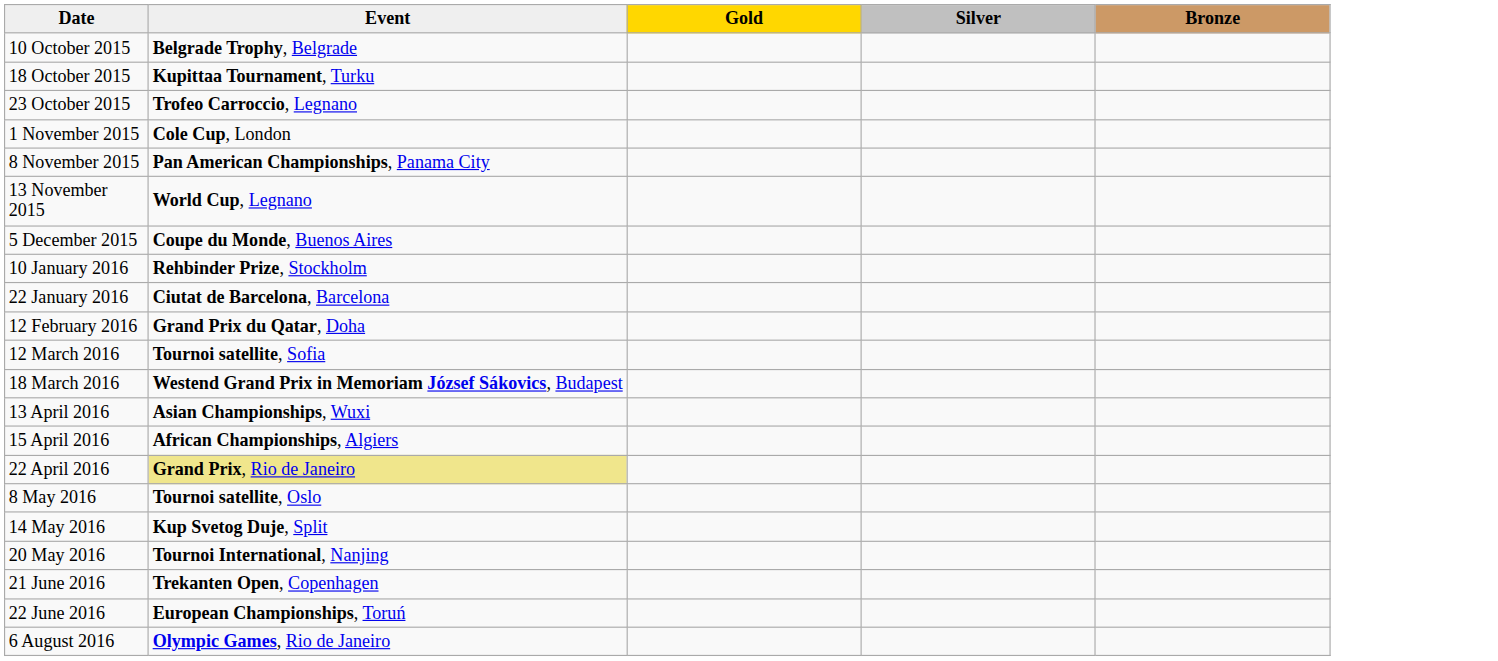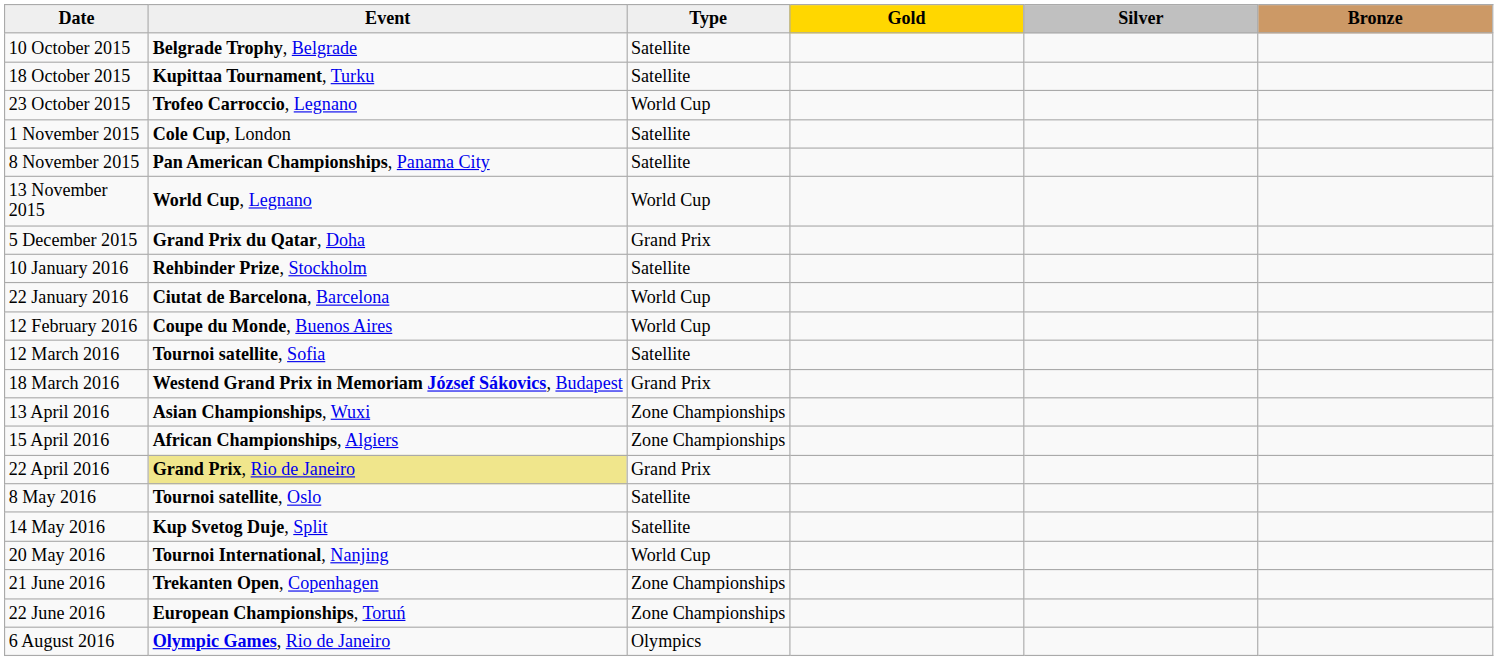 <table class="wikitable plainrowheaders" border="1" style="font-size:100%">
 <tr align=center>
 <th scope=col style="width:120px; background: #efefef;">Date</th>
 <th scope=col style="background: #efefef;">Event</th>
+<th scope=col style="background: #efefef;">Type</th>
 <th scope=col colspan=1 style="width:200px; background: gold;">Gold</th>
 <th scope=col colspan=1 style="width:200px; background: silver;">Silver</th>
 <th scope=col colspan=1 style="width:200px; background: #cc9966;">Bronze</th>
 </tr>
 <tr>
 <td>10 October 2015</td>
 <td><strong>Belgrade Trophy</strong>, <a href='#'>Belgrade</a></td>
+<td>Satellite</td>
 <td></td>
 <td></td>
 <td><br></td>
 </tr>
 <tr>
 <td>18 October 2015</td>
 <td><strong>Kupittaa Tournament</strong>, <a href='#'>Turku</a></td>
+<td>Satellite</td>
 <td></td>
 <td></td>
 <td><br></td>
 </tr>
 <tr>
 <td>23 October 2015</td>
 <td><strong>Trofeo Carroccio</strong>, <a href='#'>Legnano</a></td>
+<td>World Cup</td>
 <td></td>
 <td></td>
 <td><br></td>
 </tr>
 <tr>
 <td>1 November 2015</td>
 <td><strong>Cole Cup</strong>, London</td>
+<td>Satellite</td>
 <td></td>
 <td></td>
 <td><br></td>
 </tr>
 <tr>
 <td>8 November 2015</td>
 <td><strong>Pan American Championships</strong>, <a href='#'>Panama City</a></td>
+<td>Satellite</td>
 <td></td>
 <td></td>
 <td><br></td>
 </tr>
 <tr>
 <td>13 November 2015</td>
 <td><strong>World Cup</strong>, <a href='#'>Legnano</a></td>
+<td>World Cup</td>
 <td></td>
 <td></td>
 <td><br></td>
 </tr>
 <tr>
 <td>5 December 2015</td>
-<td><strong>Coupe du Monde</strong>, <a href='#'>Buenos Aires</a></td>
+<td><strong>Grand Prix du Qatar</strong>, <a href='#'>Doha</a></td>
+<td>Grand Prix</td>
 <td></td>
 <td></td>
 <td><br></td>
 </tr>
 <tr>
 <td>10 January 2016</td>
 <td><strong>Rehbinder Prize</strong>, <a href='#'>Stockholm</a></td>
+<td>Satellite</td>
 <td></td>
 <td></td>
 <td><br></td>
 </tr>
 <tr>
 <td>22 January 2016</td>
 <td><strong>Ciutat de Barcelona</strong>, <a href='#'>Barcelona</a></td>
+<td>World Cup</td>
 <td></td>
 <td></td>
 <td><br> </td>
 </tr>
 <tr>
 <td>12 February 2016</td>
-<td><strong>Grand Prix du Qatar</strong>, <a href='#'>Doha</a></td>
+<td><strong>Coupe du Monde</strong>, <a href='#'>Buenos Aires</a></td>
+<td>World Cup</td>
 <td></td>
 <td></td>
 <td><br></td>
 </tr>
 <tr>
 <td>12 March 2016</td>
 <td><strong>Tournoi satellite</strong>, <a href='#'>Sofia</a></td>
+<td>Satellite</td>
 <td></td>
 <td></td>
 <td><br></td>
 </tr>
 <tr>
 <td>18 March 2016</td>
 <td><strong>Westend Grand Prix in Memoriam <a href='#'>József Sákovics</a></strong>, <a href='#'>Budapest</a></td>
+<td>Grand Prix</td>
 <td></td>
 <td></td>
 <td><br></td>
 </tr>
 <tr>
 <td>13 April 2016</td>
 <td><strong>Asian Championships</strong>, <a href='#'>Wuxi</a></td>
+<td>Zone Championships</td>
 <td></td>
 <td></td>
 <td><br></td>
 </tr>
 <tr>
 <td>15 April 2016</td>
 <td><strong>African Championships</strong>, <a href='#'>Algiers</a></td>
+<td>Zone Championships</td>
 <td></td>
 <td></td>
 <td><br></td>
 </tr>
 <tr>
 <td>22 April 2016</td>
 <td style="background: khaki;"><strong>Grand Prix</strong>, <a href='#'>Rio de Janeiro</a></td>
+<td>Grand Prix</td>
 <td></td>
 <td></td>
 <td><br></td>
 </tr>
 <tr>
 <td>8 May 2016</td>
 <td><strong>Tournoi satellite</strong>, <a href='#'>Oslo</a></td>
+<td>Satellite</td>
 <td></td>
 <td></td>
 <td><br></td>
 </tr>
 <tr>
 <td>14 May 2016</td>
 <td><strong>Kup Svetog Duje</strong>, <a href='#'>Split</a></td>
+<td>Satellite</td>
 <td></td>
 <td></td>
 <td><br></td>
 </tr>
 <tr>
 <td>20 May 2016</td>
 <td><strong>Tournoi International</strong>, <a href='#'>Nanjing</a></td>
+<td>World Cup</td>
 <td></td>
 <td></td>
 <td><br></td>
 </tr>
 <tr>
 <td>21 June 2016</td>
 <td><strong>Trekanten Open</strong>, <a href='#'>Copenhagen</a></td>
+<td>Zone Championships</td>
 <td></td>
 <td></td>
 <td><br></td>
 </tr>
 <tr>
 <td>22 June 2016</td>
 <td><strong>European Championships</strong>, <a href='#'>Toruń</a></td>
+<td>Zone Championships</td>
 <td></td>
 <td></td>
 <td><br></td>
 </tr>
 <tr>
 <td>6 August 2016</td>
 <td><strong><a href='#'>Olympic Games</a></strong>, <a href='#'>Rio de Janeiro</a></td>
+<td>Olympics</td>
 <td></td>
 <td></td>
 <td></td>
 </tr>
 </table>
